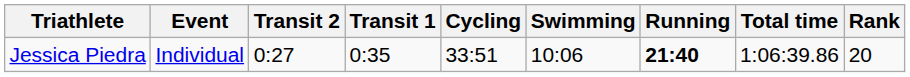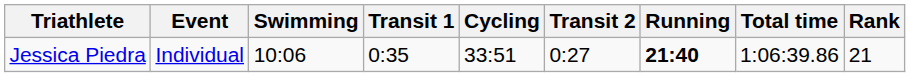 <table class="wikitable" border="1">
 <tr>
 <th>Triathlete</th>
 <th>Event</th>
-<th>Transit 2</th>
+<th>Swimming</th>
 <th>Transit 1</th>
 <th>Cycling</th>
-<th>Swimming</th>
+<th>Transit 2</th>
 <th>Running</th>
 <th>Total time</th>
 <th>Rank</th>
 </tr>
 <tr>
 <td><a href='#'>Jessica Piedra</a></td>
 <td><a href='#'>Individual</a></td>
-<td>0:27</td>
+<td>10:06</td>
 <td>0:35</td>
 <td>33:51</td>
-<td>10:06</td>
+<td>0:27</td>
 <td><strong>21:40</strong></td>
 <td>1:06:39.86</td>
-<td>20</td>
+<td>21</td>
 </tr>
 </table>
